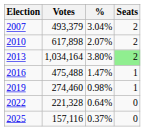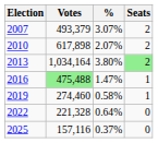 <table class=wikitable style="text-align:right">
 <tr>
 <th>Election</th>
 <th>Votes</th>
 <th>%</th>
 <th>Seats</th>
 </tr>
 <tr>
 <td align=left><a href='#'>2007</a></td>
 <td>493,379</td>
-<td>3.04%</td>
+<td>3.07%</td>
 <td>2</td>
 </tr>
 <tr>
 <td align=left><a href='#'>2010</a></td>
 <td>617,898</td>
 <td>2.07%</td>
 <td>2</td>
 </tr>
 <tr>
 <td align=left><a href='#'>2013</a></td>
 <td>1,034,164</td>
 <td>3.80%</td>
 <td style="background: lightgreen;">2</td>
 </tr>
 <tr>
 <td align=left><a href='#'>2016</a></td>
-<td>475,488</td>
+<td style="background: lightgreen;">475,488</td>
 <td>1.47%</td>
 <td>1</td>
 </tr>
 <tr>
 <td align=left><a href='#'>2019</a></td>
 <td>274,460</td>
-<td>0.98%</td>
+<td>0.58%</td>
 <td>1</td>
 </tr>
 <tr>
 <td align=left><a href='#'>2022</a></td>
 <td>221,328</td>
 <td>0.64%</td>
 <td>0</td>
 </tr>
 <tr>
 <td align=left><a href='#'>2025</a></td>
 <td>157,116</td>
 <td>0.37%</td>
 <td>0</td>
 </tr>
 </table>
